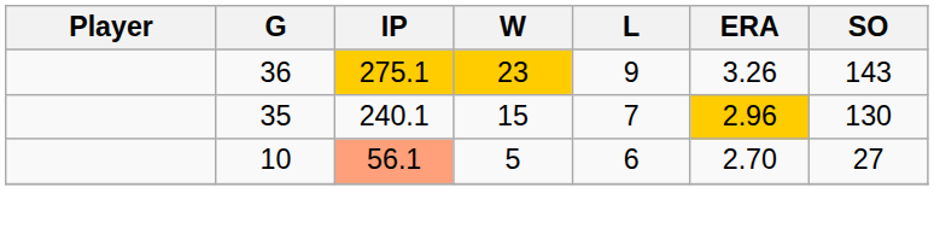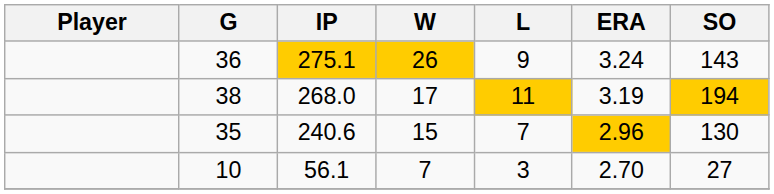 <table class="wikitable sortable">
 <tr>
 <th bgcolor="#DDDDFF" width="16%">Player</th>
 <th bgcolor="#DDDDFF" width="9%">G</th>
 <th bgcolor="#DDDDFF" width="9%">IP</th>
 <th bgcolor="#DDDDFF" width="9%">W</th>
 <th bgcolor="#DDDDFF" width="9%">L</th>
 <th bgcolor="#DDDDFF" width="9%">ERA</th>
 <th bgcolor="#DDDDFF" width="9%">SO</th>
 </tr>
 <tr align="center">
 <td></td>
 <td>36</td>
 <td bgcolor=#ffcc00>275.1</td>
-<td bgcolor=#ffcc00>23</td>
+<td bgcolor=#ffcc00>26</td>
 <td>9</td>
-<td>3.26</td>
+<td>3.24</td>
 <td>143</td>
 </tr>
 <tr align="center">
 <td></td>
+<td>38</td>
+<td>268.0</td>
+<td>17</td>
+<td bgcolor=#ffcc00>11</td>
+<td>3.19</td>
+<td bgcolor=#ffcc00>194</td>
+</tr>
+<tr align="center">
+<td></td>
 <td>35</td>
-<td>240.1</td>
+<td>240.6</td>
 <td>15</td>
 <td>7</td>
 <td bgcolor=#ffcc00>2.96</td>
 <td>130</td>
 </tr>
 <tr align="center">
 <td></td>
 <td>10</td>
-<td style="background: lightsalmon;">56.1</td>
-<td>5</td>
-<td>6</td>
+<td>56.1</td>
+<td>7</td>
+<td>3</td>
 <td>2.70</td>
 <td>27</td>
 </tr>
 <tr align="center">
 </tr>
 </table>
